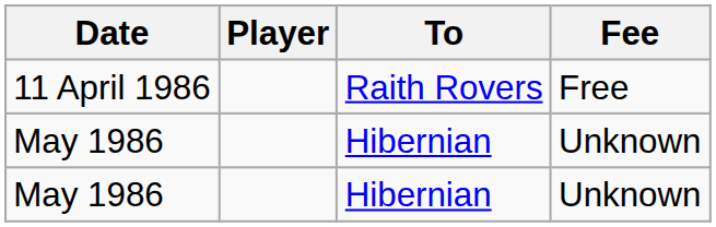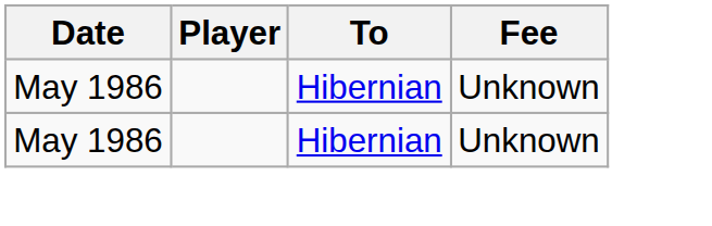 <table class="wikitable sortable" style="font-size:95%">
 <tr>
 <th>Date</th>
 <th>Player</th>
 <th>To</th>
 <th>Fee</th>
-</tr>
-<tr>
-<td>11 April 1986</td>
-<td> </td>
-<td><a href='#'>Raith Rovers</a></td>
-<td>Free</td>
 </tr>
 <tr>
 <td> May 1986</td>
 <td> </td>
 <td><a href='#'>Hibernian</a></td>
 <td>Unknown</td>
 </tr>
 <tr>
 <td> May 1986</td>
 <td> </td>
 <td><a href='#'>Hibernian</a></td>
 <td>Unknown</td>
 </tr>
 </table>
